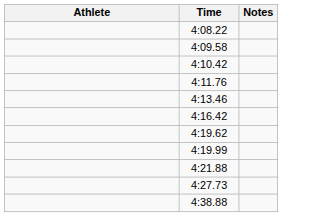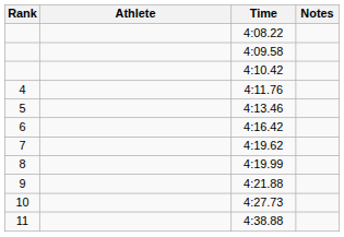 <table class="wikitable" style="text-align:center">
 <tr>
+<th width=40>Rank</th>
 <th width=250>Athlete</th>
 <th width=80>Time</th>
 <th width=50>Notes</th>
 </tr>
 <tr>
+<td></td>
 <td align=left></td>
 <td>4:08.22</td>
 <td></td>
 </tr>
 <tr>
+<td></td>
 <td align=left></td>
 <td>4:09.58</td>
 <td></td>
 </tr>
 <tr>
+<td></td>
 <td align=left></td>
 <td>4:10.42</td>
 <td></td>
 </tr>
 <tr>
+<td>4</td>
 <td align=left></td>
 <td>4:11.76</td>
 <td></td>
 </tr>
 <tr>
+<td>5</td>
 <td align=left></td>
 <td>4:13.46</td>
 <td></td>
 </tr>
 <tr>
+<td>6</td>
 <td align=left></td>
 <td>4:16.42</td>
 <td></td>
 </tr>
 <tr>
+<td>7</td>
 <td align=left></td>
 <td>4:19.62</td>
 <td></td>
 </tr>
 <tr>
+<td>8</td>
 <td align=left></td>
 <td>4:19.99</td>
 <td></td>
 </tr>
 <tr>
+<td>9</td>
 <td align=left></td>
 <td>4:21.88</td>
 <td></td>
 </tr>
 <tr>
+<td>10</td>
 <td align=left></td>
 <td>4:27.73</td>
 <td></td>
 </tr>
 <tr>
+<td>11</td>
 <td align=left></td>
 <td>4:38.88</td>
 <td></td>
 </tr>
 </table>
